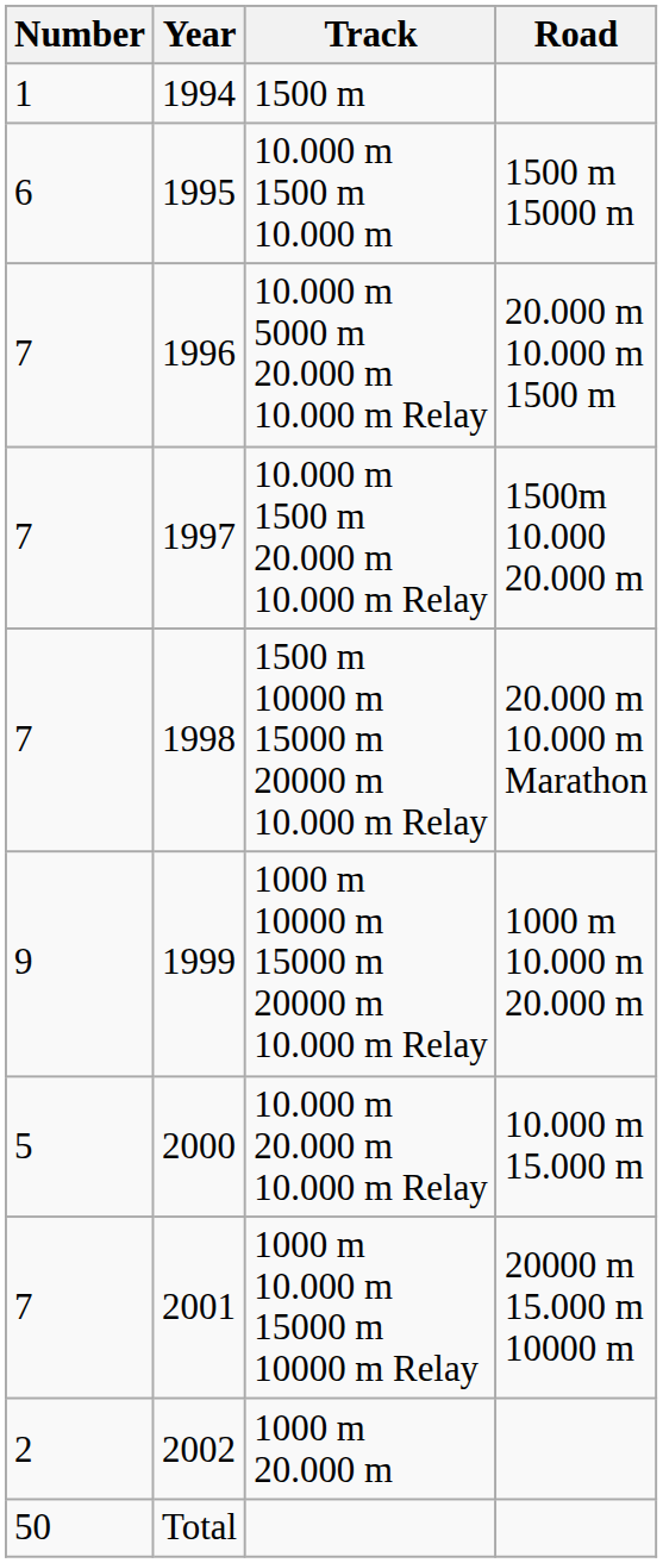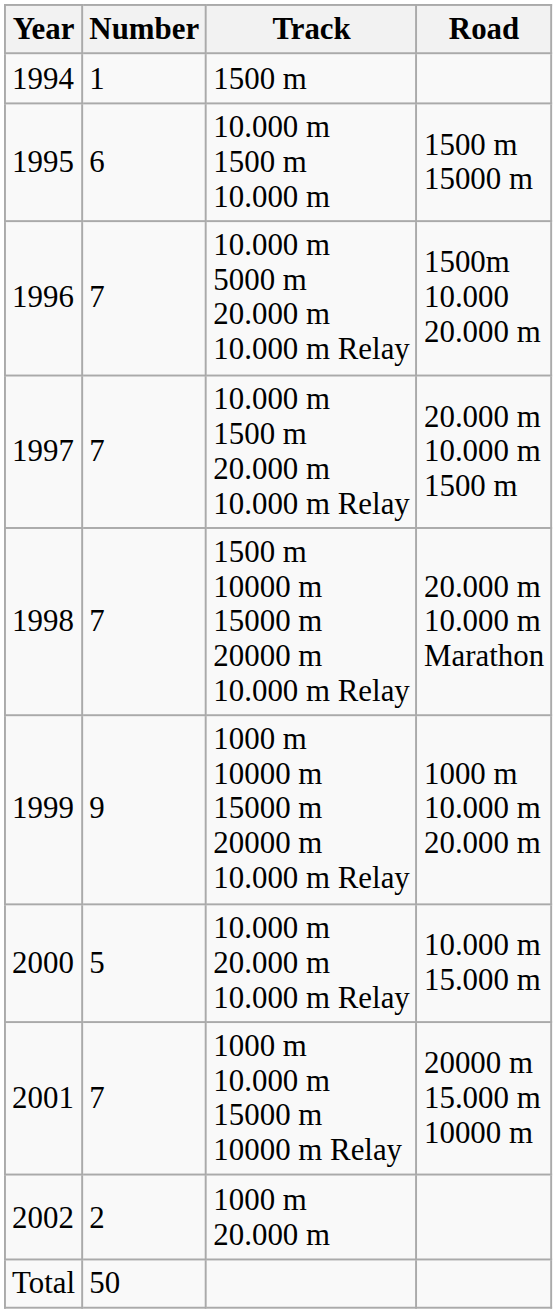 <table class="wikitable">
 <tr>
+<th>Year</th>
 <th>Number</th>
-<th>Year</th>
 <th>Track</th>
 <th>Road</th>
 </tr>
 <tr>
+<td>1994</td>
 <td>1</td>
-<td>1994</td>
 <td>1500 m<br></td>
 <td></td>
 </tr>
 <tr>
+<td>1995</td>
 <td>6</td>
-<td>1995</td>
 <td>10.000 m<br>1500 m<br>10.000 m</td>
 <td>1500 m<br>15000 m</td>
 </tr>
 <tr>
+<td>1996</td>
 <td>7</td>
-<td>1996</td>
 <td>10.000 m<br> 5000 m<br>20.000 m<br>10.000 m Relay</td>
+<td>1500m <br>10.000<br>20.000 m</td>
+</tr>
+<tr>
+<td>1997</td>
+<td>7</td>
+<td>10.000 m<br>1500 m<br>20.000 m<br>10.000 m Relay<br></td>
 <td>20.000 m<br>10.000 m<br>1500 m</td>
 </tr>
 <tr>
+<td>1998</td>
 <td>7</td>
-<td>1997</td>
-<td>10.000 m<br>1500 m<br>20.000 m<br>10.000 m Relay<br></td>
-<td>1500m <br>10.000<br>20.000 m</td>
-</tr>
-<tr>
-<td>7</td>
-<td>1998</td>
 <td>1500 m<br>10000 m<br>15000 m<br>20000 m<br>10.000 m Relay<br></td>
 <td>20.000 m<br>10.000 m<br>Marathon</td>
 </tr>
 <tr>
+<td>1999</td>
 <td>9</td>
-<td>1999</td>
 <td>1000 m<br>10000 m<br>15000 m<br>20000 m<br>10.000 m Relay<br></td>
 <td>1000 m<br>10.000 m<br>20.000 m</td>
 </tr>
 <tr>
+<td>2000</td>
 <td>5</td>
-<td>2000</td>
 <td>10.000 m<br>20.000 m<br>10.000 m Relay<br></td>
 <td>10.000 m<br>15.000 m</td>
 </tr>
 <tr>
+<td>2001</td>
 <td>7</td>
-<td>2001</td>
 <td>1000 m<br>10.000 m<br>15000 m<br>10000 m Relay<br></td>
 <td>20000 m<br>15.000 m<br>10000 m</td>
 </tr>
 <tr>
+<td>2002</td>
 <td>2</td>
-<td>2002</td>
 <td>1000 m<br>20.000 m<br></td>
 <td></td>
 </tr>
 <tr>
+<td>Total</td>
 <td>50</td>
-<td>Total</td>
 <td></td>
 <td></td>
 </tr>
 </table>
